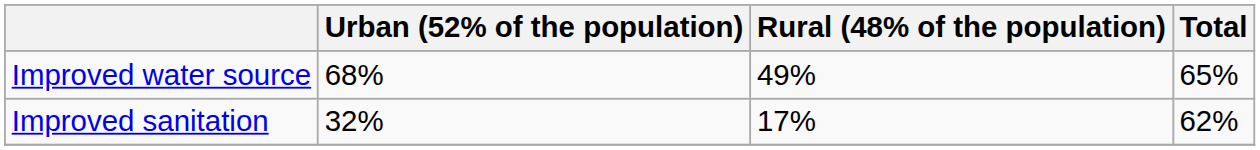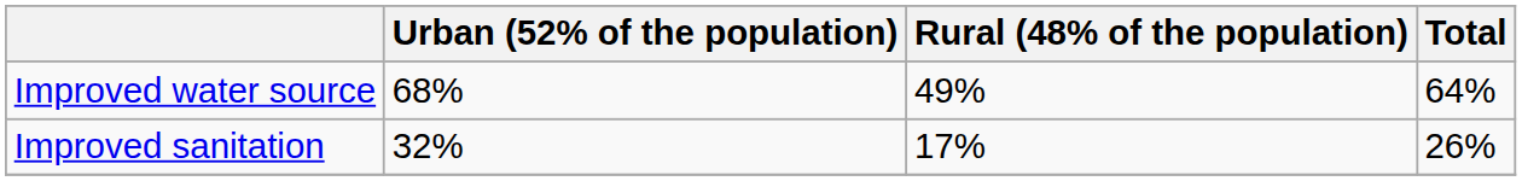 <table class="wikitable">
 <tr>
 <th></th>
 <th>Urban (52% of the population)</th>
 <th>Rural (48% of the population)</th>
 <th>Total</th>
 </tr>
 <tr>
 <td><a href='#'>Improved water source</a></td>
 <td>68%</td>
 <td>49%</td>
-<td>65%</td>
+<td>64%</td>
 </tr>
 <tr>
 <td><a href='#'>Improved sanitation</a></td>
 <td>32%</td>
 <td>17%</td>
-<td>62%</td>
+<td>26%</td>
 </tr>
 <tr>
 </tr>
 </table>
